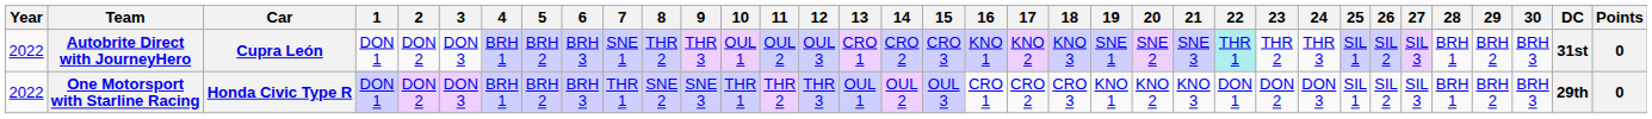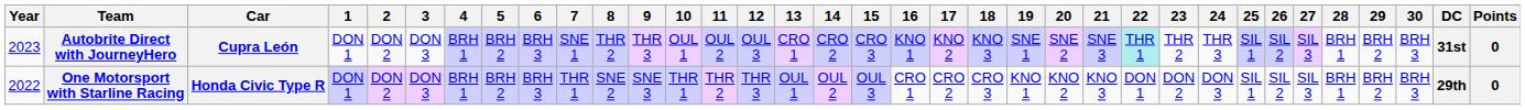 <table class="wikitable" style="text-align:center; font-size:85%">
 <tr>
 <th>Year</th>
 <th>Team</th>
 <th>Car</th>
 <th>1</th>
 <th>2</th>
 <th>3</th>
 <th>4</th>
 <th>5</th>
 <th>6</th>
 <th>7</th>
 <th>8</th>
 <th>9</th>
 <th>10</th>
 <th>11</th>
 <th>12</th>
 <th>13</th>
 <th>14</th>
 <th>15</th>
 <th>16</th>
 <th>17</th>
 <th>18</th>
 <th>19</th>
 <th>20</th>
 <th>21</th>
 <th>22</th>
 <th>23</th>
 <th>24</th>
 <th>25</th>
 <th>26</th>
 <th>27</th>
 <th>28</th>
 <th>29</th>
 <th>30</th>
 <th>DC</th>
 <th>Points</th>
 </tr>
 <tr>
-<td><a href='#'>2022</a></td>
+<td><a href='#'>2023</a></td>
 <th nowrap><a href='#'>Autobrite Direct<br>with JourneyHero</a></th>
 <th nowrap><a href='#'>Cupra León</a></th>
 <td><a href='#'>DON<br>1</a></td>
 <td><a href='#'>DON<br>2</a></td>
 <td><a href='#'>DON<br>3</a></td>
 <td style="background:#CFCFFF;"><a href='#'>BRH<br>1</a><br></td>
 <td style="background:#CFCFFF;"><a href='#'>BRH<br>2</a><br></td>
 <td style="background:#CFCFFF;"><a href='#'>BRH<br>3</a><br></td>
 <td style="background:#CFCFFF;"><a href='#'>SNE<br>1</a><br></td>
 <td style="background:#CFCFFF;"><a href='#'>THR<br>2</a><br></td>
 <td style="background:#EFCFFF;"><a href='#'>THR<br>3</a><br></td>
 <td style="background:#EFCFFF;"><a href='#'>OUL<br>1</a><br></td>
 <td style="background:#CFCFFF;"><a href='#'>OUL<br>2</a><br></td>
 <td style="background:#CFCFFF;"><a href='#'>OUL<br>3</a><br></td>
 <td style="background:#EFCFFF;"><a href='#'>CRO<br>1</a><br></td>
 <td style="background:#CFCFFF;"><a href='#'>CRO<br>2</a><br></td>
 <td style="background:#CFCFFF;"><a href='#'>CRO<br>3</a><br></td>
 <td style="background:#CFCFFF;"><a href='#'>KNO<br>1</a><br></td>
 <td style="background:#EFCFFF;"><a href='#'>KNO<br>2</a><br></td>
 <td style="background:#CFCFFF;"><a href='#'>KNO<br>3</a><br></td>
 <td style="background:#CFCFFF;"><a href='#'>SNE<br>1</a><br></td>
 <td style="background:#EFCFFF;"><a href='#'>SNE<br>2</a><br></td>
 <td style="background:#CFCFFF;"><a href='#'>SNE<br>3</a><br></td>
 <td style="background: paleturquoise;"><a href='#'>THR<br>1</a></td>
 <td><a href='#'>THR<br>2</a></td>
 <td><a href='#'>THR<br>3</a></td>
 <td style="background:#CFCFFF;"><a href='#'>SIL<br>1</a><br></td>
 <td style="background:#CFCFFF;"><a href='#'>SIL<br>2</a><br></td>
 <td style="background:#EFCFFF;"><a href='#'>SIL<br>3</a><br></td>
 <td><a href='#'>BRH<br>1</a></td>
 <td><a href='#'>BRH<br>2</a></td>
 <td><a href='#'>BRH<br>3</a></td>
 <th>31st</th>
 <th>0</th>
 </tr>
 <tr>
 <td><a href='#'>2022</a></td>
 <th nowrap><a href='#'>One Motorsport<br>with Starline Racing</a></th>
 <th nowrap><a href='#'>Honda Civic Type R</a></th>
 <td style="background:#CFCFFF;"><a href='#'>DON<br>1</a><br></td>
 <td style="background:#EFCFFF;"><a href='#'>DON<br>2</a><br></td>
 <td style="background:#EFCFFF;"><a href='#'>DON<br>3</a><br></td>
 <td style="background:#CFCFFF;"><a href='#'>BRH<br>1</a><br></td>
 <td style="background:#CFCFFF;"><a href='#'>BRH<br>2</a><br></td>
 <td style="background:#CFCFFF;"><a href='#'>BRH<br>3</a><br></td>
 <td style="background:#CFCFFF;"><a href='#'>THR<br>1</a><br></td>
 <td style="background:#CFCFFF;"><a href='#'>SNE<br>2</a><br></td>
 <td style="background:#CFCFFF;"><a href='#'>SNE<br>3</a><br></td>
 <td style="background:#CFCFFF;"><a href='#'>THR<br>1</a><br></td>
 <td style="background:#EFCFFF;"><a href='#'>THR<br>2</a><br></td>
 <td style="background:#CFCFFF;"><a href='#'>THR<br>3</a><br></td>
 <td style="background:#CFCFFF;"><a href='#'>OUL<br>1</a><br></td>
 <td style="background:#EFCFFF;"><a href='#'>OUL<br>2</a><br></td>
 <td style="background:#CFCFFF;"><a href='#'>OUL<br>3</a><br></td>
 <td><a href='#'>CRO<br>1</a></td>
 <td><a href='#'>CRO<br>2</a></td>
 <td><a href='#'>CRO<br>3</a></td>
 <td><a href='#'>KNO<br>1</a></td>
 <td><a href='#'>KNO<br>2</a></td>
 <td><a href='#'>KNO<br>3</a></td>
 <td><a href='#'>DON<br>1</a></td>
 <td><a href='#'>DON<br>2</a></td>
 <td><a href='#'>DON<br>3</a></td>
 <td><a href='#'>SIL<br>1</a></td>
 <td><a href='#'>SIL<br>2</a></td>
 <td><a href='#'>SIL<br>3</a></td>
 <td><a href='#'>BRH<br>1</a></td>
 <td><a href='#'>BRH<br>2</a></td>
 <td><a href='#'>BRH<br>3</a></td>
 <th>29th</th>
 <th>0</th>
 </tr>
 </table>
